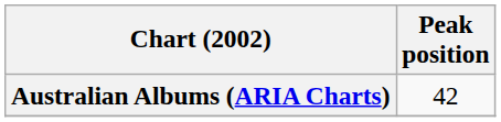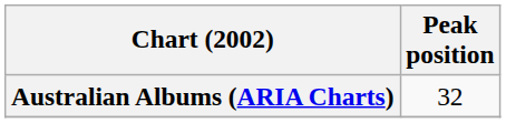 <table class="wikitable sortable plainrowheaders" style="text-align:center">
 <tr>
 <th scope="col">Chart (2002)</th>
 <th scope="col">Peak<br>position</th>
 </tr>
 <tr>
 <th scope="row">Australian Albums (<a href='#'>ARIA Charts</a>)</th>
-<td>42</td>
+<td>32</td>
 </tr>
 <tr>
 </tr>
 <tr>
 </tr>
 <tr>
 </tr>
 <tr>
 </tr>
 <tr>
 </tr>
 <tr>
 </tr>
 <tr>
 </tr>
 <tr>
 </tr>
 <tr>
 </tr>
 </table>
